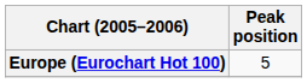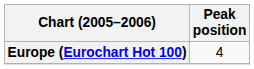 <table class="wikitable sortable plainrowheaders" style="text-align:center">
 <tr>
 <th scope="col">Chart (2005–2006)</th>
 <th scope="col">Peak<br>position</th>
 </tr>
 <tr>
 <th scope="row">Europe (<a href='#'>Eurochart Hot 100</a>)</th>
-<td>5</td>
+<td>4</td>
 </tr>
 <tr>
 </tr>
 <tr>
 </tr>
 <tr>
 </tr>
 <tr>
 </tr>
 </table>
